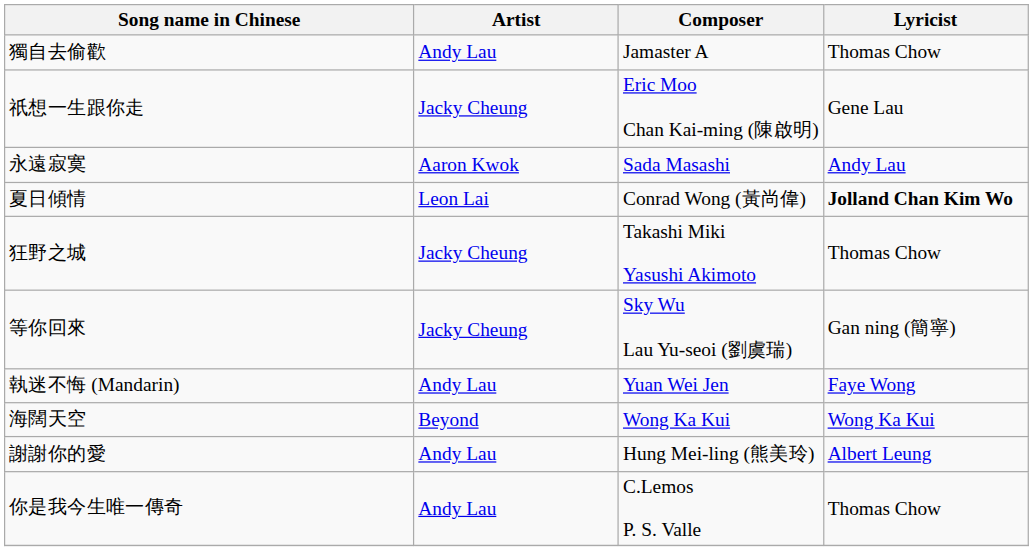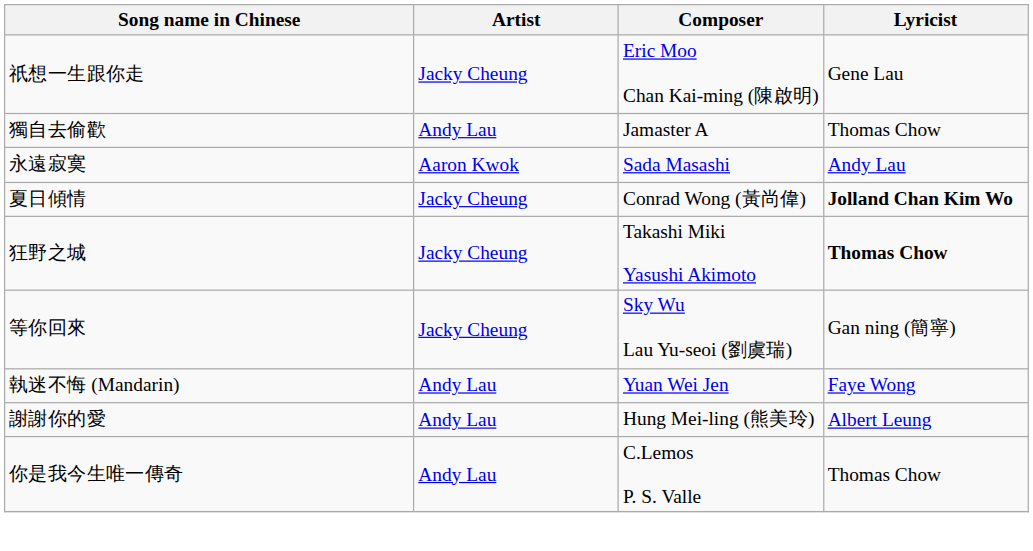 <table class="wikitable">
 <tr>
 <th width=40%>Song name in Chinese</th>
 <th width=20%>Artist</th>
 <th width=20%>Composer</th>
 <th width=20%>Lyricist</th>
 </tr>
 <tr>
+<td>祇想一生跟你走</td>
+<td><a href='#'>Jacky Cheung</a></td>
+<td><a href='#'>Eric Moo</a><br><br>Chan Kai-ming (陳啟明)</td>
+<td>Gene Lau</td>
+</tr>
+<tr>
 <td>獨自去偷歡</td>
 <td><a href='#'>Andy Lau</a></td>
 <td>Jamaster A</td>
 <td>Thomas Chow</td>
-</tr>
-<tr>
-<td>祇想一生跟你走</td>
-<td><a href='#'>Jacky Cheung</a></td>
-<td><a href='#'>Eric Moo</a><br><br>Chan Kai-ming (陳啟明)</td>
-<td>Gene Lau</td>
 </tr>
 <tr>
 <td>永遠寂寞</td>
 <td><a href='#'>Aaron Kwok</a></td>
 <td><a href='#'>Sada Masashi</a></td>
 <td><a href='#'>Andy Lau</a></td>
 </tr>
 <tr>
 <td>夏日傾情</td>
-<td><a href='#'>Leon Lai</a></td>
+<td><a href='#'>Jacky Cheung</a></td>
 <td>Conrad Wong (黃尚偉)</td>
 <td><strong>Jolland Chan Kim Wo</strong></td>
 </tr>
 <tr>
 <td>狂野之城</td>
 <td><a href='#'>Jacky Cheung</a></td>
 <td>Takashi Miki<br><br><a href='#'>Yasushi Akimoto</a></td>
-<td>Thomas Chow</td>
+<td><strong>Thomas Chow</strong></td>
 </tr>
 <tr>
 <td>等你回來</td>
 <td><a href='#'>Jacky Cheung</a></td>
 <td><a href='#'>Sky Wu</a><br><br>Lau Yu-seoi (劉虞瑞)</td>
 <td>Gan ning (簡寧)</td>
 </tr>
 <tr>
 <td>執迷不悔 (Mandarin)</td>
 <td><a href='#'>Andy Lau</a></td>
 <td><a href='#'>Yuan Wei Jen</a></td>
 <td><a href='#'>Faye Wong</a></td>
-</tr>
-<tr>
-<td>海闊天空</td>
-<td><a href='#'>Beyond</a></td>
-<td><a href='#'>Wong Ka Kui</a></td>
-<td><a href='#'>Wong Ka Kui</a></td>
 </tr>
 <tr>
 <td>謝謝你的愛</td>
 <td><a href='#'>Andy Lau</a></td>
 <td>Hung Mei-ling (熊美玲)</td>
 <td><a href='#'>Albert Leung</a></td>
 </tr>
 <tr>
 <td>你是我今生唯一傳奇</td>
 <td><a href='#'>Andy Lau</a></td>
 <td>C.Lemos<br><br>P. S. Valle</td>
 <td>Thomas Chow</td>
 </tr>
 <tr>
 </tr>
 </table>
